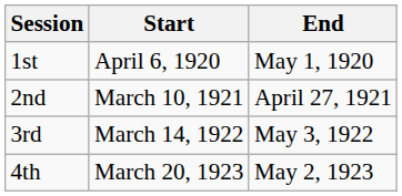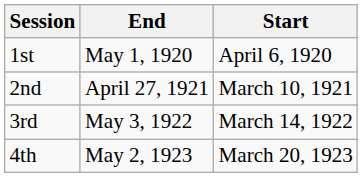 <table class="wikitable">
 <tr>
 <th>Session</th>
+<th>End</th>
 <th>Start</th>
-<th>End</th>
 </tr>
 <tr>
 <td>1st</td>
+<td>May 1, 1920</td>
 <td>April 6, 1920</td>
-<td>May 1, 1920</td>
 </tr>
 <tr>
 <td>2nd</td>
+<td>April 27, 1921</td>
 <td>March 10, 1921</td>
-<td>April 27, 1921</td>
 </tr>
 <tr>
 <td>3rd</td>
+<td>May 3, 1922</td>
 <td>March 14, 1922</td>
-<td>May 3, 1922</td>
 </tr>
 <tr>
 <td>4th</td>
+<td>May 2, 1923</td>
 <td>March 20, 1923</td>
-<td>May 2, 1923</td>
 </tr>
 </table>
